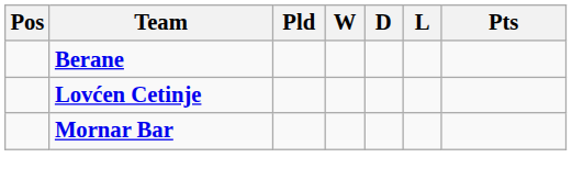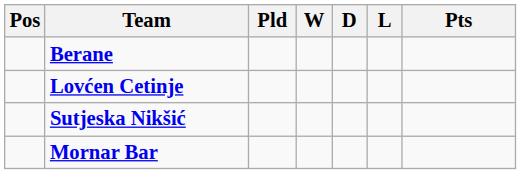 <table class="wikitable">
 <tr>
 <th>Pos</th>
 <th width="150">Team</th>
 <th width="30">Pld</th>
 <th width="20">W</th>
 <th width="20">D</th>
 <th width="20">L</th>
 <th width="80">Pts</th>
 </tr>
 <tr>
 <td></td>
 <td><strong><a href='#'>Berane</a></strong></td>
 <td></td>
 <td></td>
 <td></td>
 <td></td>
 <td></td>
 </tr>
 <tr>
 <td></td>
 <td><strong><a href='#'>Lovćen Cetinje</a></strong></td>
 <td></td>
 <td></td>
 <td></td>
 <td></td>
 <td></td>
 </tr>
 <tr>
 <td></td>
+<td><strong><a href='#'>Sutjeska Nikšić</a></strong></td>
+<td></td>
+<td></td>
+<td></td>
+<td></td>
+<td></td>
+</tr>
+<tr>
+<td></td>
 <td><strong><a href='#'>Mornar Bar</a></strong></td>
 <td></td>
 <td></td>
 <td></td>
 <td></td>
 <td></td>
 </tr>
 </table>
